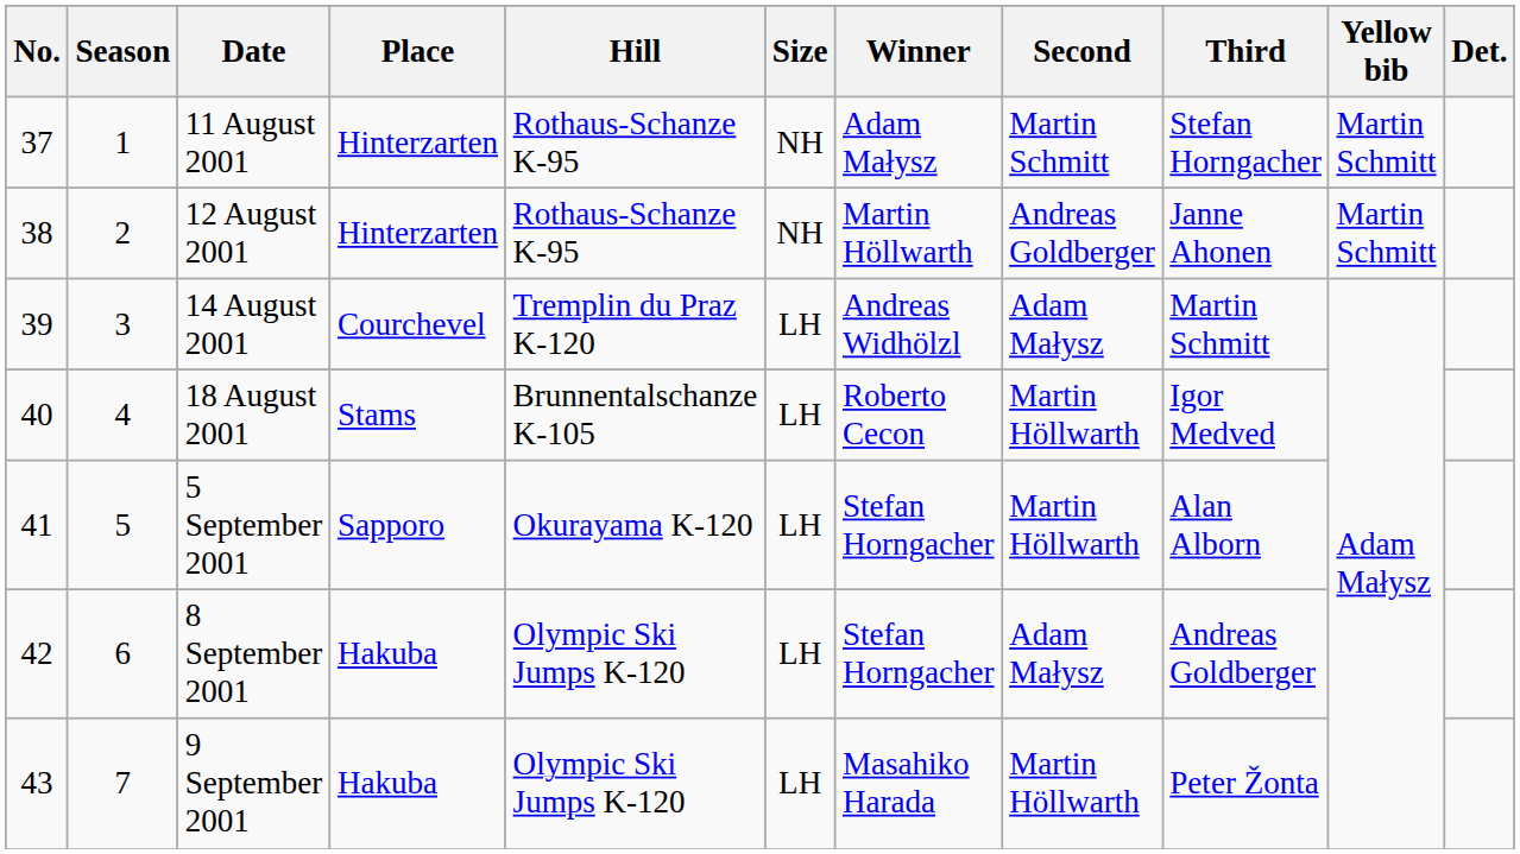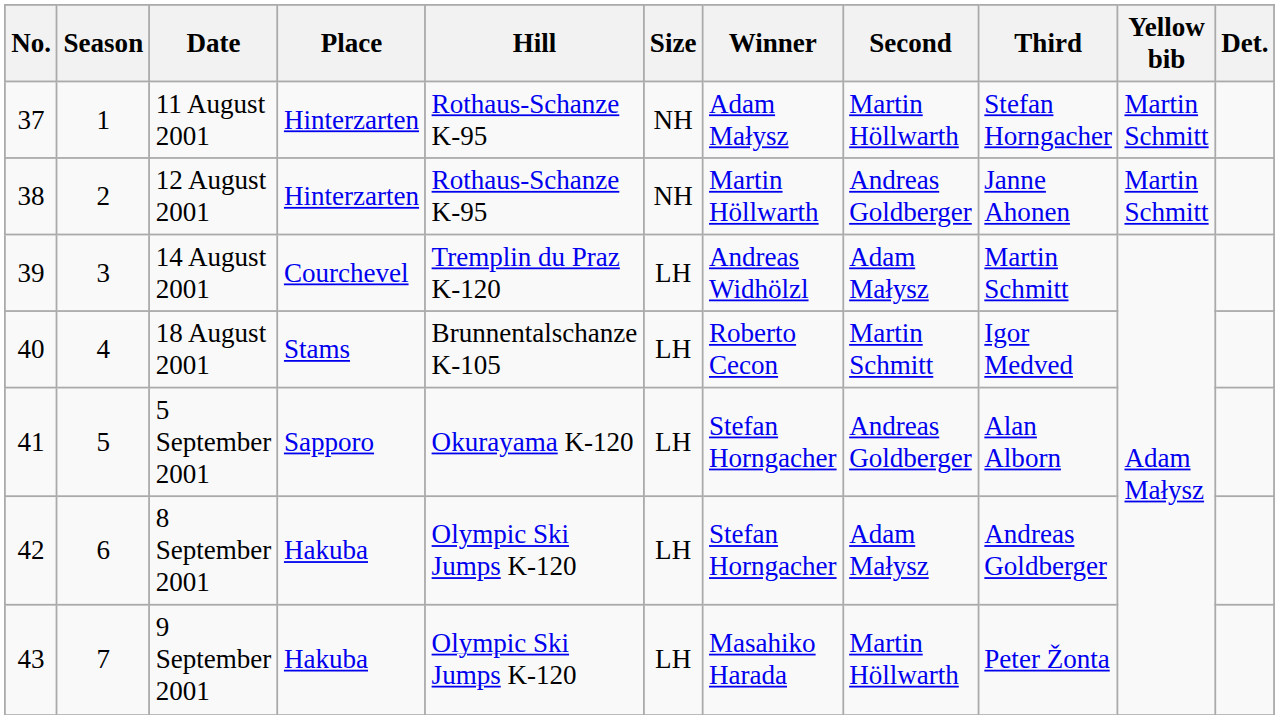 <table class="wikitable" style="font-size:95%;">
 <tr>
 <th width="25">No.</th>
 <th width="30">Season</th>
 <th width="125">Date</th>
 <th width="200">Place</th>
 <th width="215">Hill</th>
 <th width="40">Size</th>
 <th width="200">Winner</th>
 <th width="200">Second</th>
 <th width="200">Third</th>
 <th width="169">Yellow bib</th>
 <th width="10">Det.</th>
 </tr>
 <tr>
 <td align=center>37</td>
 <td align=center>1</td>
 <td>11 August 2001</td>
 <td> <a href='#'>Hinterzarten</a></td>
 <td><a href='#'>Rothaus-Schanze</a> K-95</td>
 <td align=center>NH</td>
 <td> <a href='#'>Adam Małysz</a></td>
-<td> <a href='#'>Martin Schmitt</a></td>
+<td> <a href='#'>Martin Höllwarth</a></td>
 <td> <a href='#'>Stefan Horngacher</a></td>
 <td> <a href='#'>Martin Schmitt</a></td>
 <td></td>
 </tr>
 <tr>
 <td align=center>38</td>
 <td align=center>2</td>
 <td>12 August 2001</td>
 <td> <a href='#'>Hinterzarten</a></td>
 <td><a href='#'>Rothaus-Schanze</a> K-95</td>
 <td align=center>NH</td>
 <td> <a href='#'>Martin Höllwarth</a></td>
 <td> <a href='#'>Andreas Goldberger</a></td>
 <td> <a href='#'>Janne Ahonen</a></td>
 <td> <a href='#'>Martin Schmitt</a></td>
 <td></td>
 </tr>
 <tr>
 <td align=center>39</td>
 <td align=center>3</td>
 <td>14 August 2001</td>
 <td> <a href='#'>Courchevel</a></td>
 <td><a href='#'>Tremplin du Praz</a> K-120</td>
 <td align=center>LH</td>
 <td> <a href='#'>Andreas Widhölzl</a></td>
 <td> <a href='#'>Adam Małysz</a></td>
 <td> <a href='#'>Martin Schmitt</a></td>
 <td rowspan=5> <a href='#'>Adam Małysz</a></td>
 <td></td>
 </tr>
 <tr>
 <td align=center>40</td>
 <td align=center>4</td>
 <td>18 August 2001</td>
 <td> <a href='#'>Stams</a></td>
 <td>Brunnentalschanze K-105</td>
 <td align=center>LH</td>
 <td> <a href='#'>Roberto Cecon</a></td>
-<td> <a href='#'>Martin Höllwarth</a></td>
+<td> <a href='#'>Martin Schmitt</a></td>
 <td> <a href='#'>Igor Medved</a></td>
 <td></td>
 </tr>
 <tr>
 <td align=center>41</td>
 <td align=center>5</td>
 <td>5 September 2001</td>
 <td> <a href='#'>Sapporo</a></td>
 <td><a href='#'>Okurayama</a> K-120</td>
 <td align=center>LH</td>
 <td> <a href='#'>Stefan Horngacher</a></td>
-<td> <a href='#'>Martin Höllwarth</a></td>
+<td> <a href='#'>Andreas Goldberger</a></td>
 <td> <a href='#'>Alan Alborn</a></td>
 <td></td>
 </tr>
 <tr>
 <td align=center>42</td>
 <td align=center>6</td>
 <td>8 September 2001</td>
 <td> <a href='#'>Hakuba</a></td>
 <td><a href='#'>Olympic Ski Jumps</a> K-120</td>
 <td align=center>LH</td>
 <td> <a href='#'>Stefan Horngacher</a></td>
 <td> <a href='#'>Adam Małysz</a></td>
 <td> <a href='#'>Andreas Goldberger</a></td>
 <td></td>
 </tr>
 <tr>
 <td align=center>43</td>
 <td align=center>7</td>
 <td>9 September 2001</td>
 <td> <a href='#'>Hakuba</a></td>
 <td><a href='#'>Olympic Ski Jumps</a> K-120</td>
 <td align=center>LH</td>
 <td> <a href='#'>Masahiko Harada</a></td>
 <td> <a href='#'>Martin Höllwarth</a></td>
 <td> <a href='#'>Peter Žonta</a></td>
 <td></td>
 </tr>
 </table>
